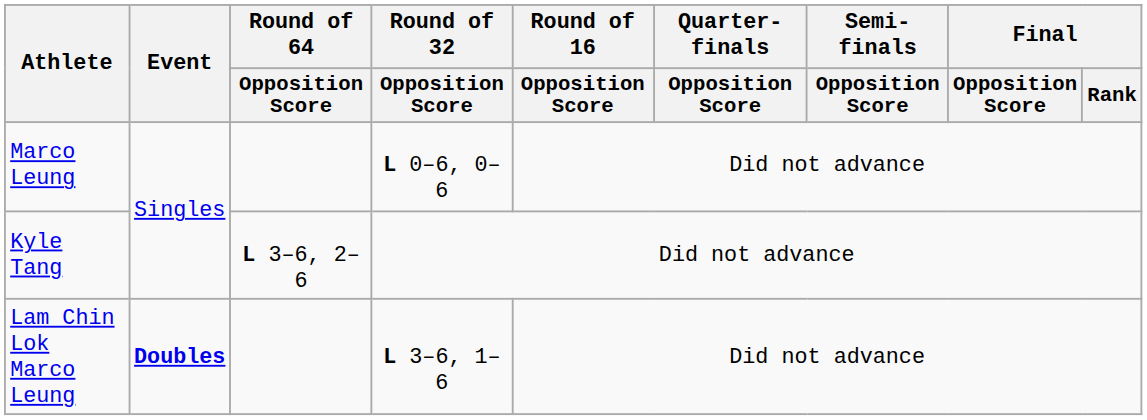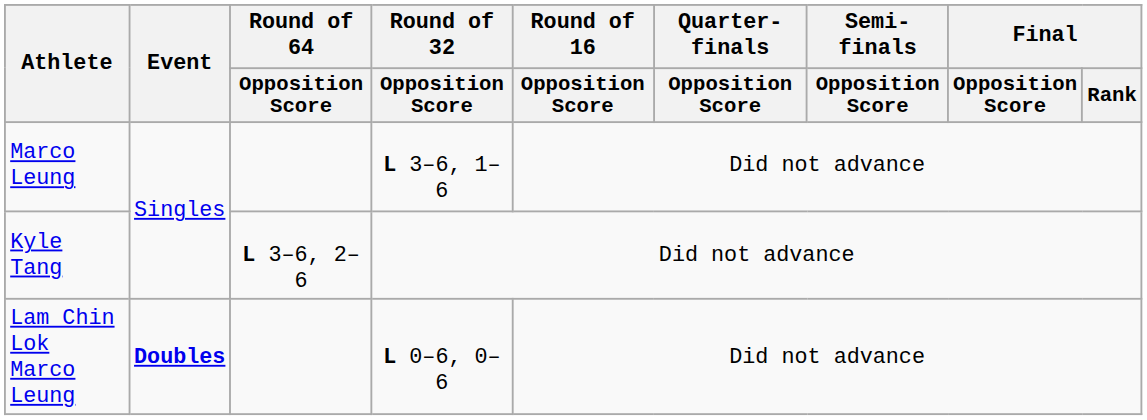 <table class=wikitable style="font-size:90%; text-align:center;">
 <tr>
 <th rowspan="2">Athlete</th>
 <th rowspan="2">Event</th>
 <th>Round of 64</th>
 <th>Round of 32</th>
 <th>Round of 16</th>
 <th>Quarter-finals</th>
 <th>Semi-finals</th>
 <th colspan=2>Final</th>
 </tr>
 <tr style="font-size:95%">
 <th>Opposition<br>Score</th>
 <th>Opposition<br>Score</th>
 <th>Opposition<br>Score</th>
 <th>Opposition<br>Score</th>
 <th>Opposition<br>Score</th>
 <th>Opposition<br>Score</th>
 <th>Rank</th>
 </tr>
 <tr>
 <td align=left><a href='#'>Marco Leung</a></td>
 <td align=left rowspan=2><a href='#'>Singles</a></td>
 <td></td>
-<td><br><strong>L</strong> 0–6, 0–6</td>
+<td><br><strong>L</strong> 3–6, 1–6</td>
 <td colspan=5>Did not advance</td>
 </tr>
 <tr>
 <td align=left><a href='#'>Kyle Tang</a></td>
 <td><br><strong>L</strong> 3–6, 2–6</td>
 <td colspan=6>Did not advance</td>
 </tr>
 <tr>
 <td align=left><a href='#'>Lam Chin Lok</a><br><a href='#'>Marco Leung</a></td>
 <td align=left><strong><a href='#'>Doubles</a></strong></td>
 <td></td>
-<td><br><strong>L</strong> 3–6, 1–6</td>
+<td><br><strong>L</strong> 0–6, 0–6</td>
 <td colspan=5>Did not advance</td>
 </tr>
 </table>
